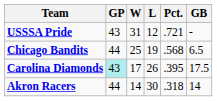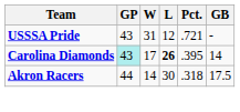 <table class="wikitable">
 <tr>
 <th>Team</th>
 <th>GP</th>
 <th>W</th>
 <th>L</th>
 <th>Pct.</th>
 <th>GB</th>
 </tr>
 <tr>
 <td><strong><a href='#'>USSSA Pride</a></strong></td>
 <td>43</td>
 <td>31</td>
 <td>12</td>
 <td>.721</td>
 <td>-</td>
 </tr>
 <tr>
-<td><strong><a href='#'>Chicago Bandits</a></strong></td>
-<td>44</td>
-<td>25</td>
-<td>19</td>
-<td>.568</td>
-<td>6.5</td>
-</tr>
-<tr>
 <td><strong><a href='#'>Carolina Diamonds</a></strong></td>
 <td style="background: paleturquoise;">43</td>
 <td>17</td>
-<td>26</td>
+<td><strong>26</strong></td>
 <td>.395</td>
-<td>17.5</td>
+<td>14</td>
 </tr>
 <tr>
 <td><strong><a href='#'>Akron Racers</a></strong></td>
 <td>44</td>
 <td>14</td>
 <td>30</td>
 <td>.318</td>
-<td>14</td>
+<td>17.5</td>
 </tr>
 </table>
